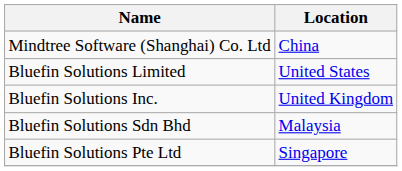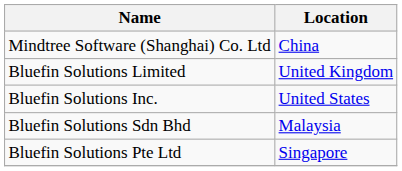 <table class="wikitable">
 <tr>
 <th>Name</th>
 <th>Location</th>
 </tr>
 <tr>
 <td>Mindtree Software (Shanghai) Co. Ltd</td>
 <td><a href='#'>China</a></td>
 </tr>
 <tr>
 <td>Bluefin Solutions Limited</td>
-<td><a href='#'>United States</a></td>
+<td><a href='#'>United Kingdom</a></td>
 </tr>
 <tr>
 <td>Bluefin Solutions Inc.</td>
-<td><a href='#'>United Kingdom</a></td>
+<td><a href='#'>United States</a></td>
 </tr>
 <tr>
 <td>Bluefin Solutions Sdn Bhd</td>
 <td><a href='#'>Malaysia</a></td>
 </tr>
 <tr>
 <td>Bluefin Solutions Pte Ltd</td>
 <td><a href='#'>Singapore</a></td>
 </tr>
 <tr>
 </tr>
 </table>
